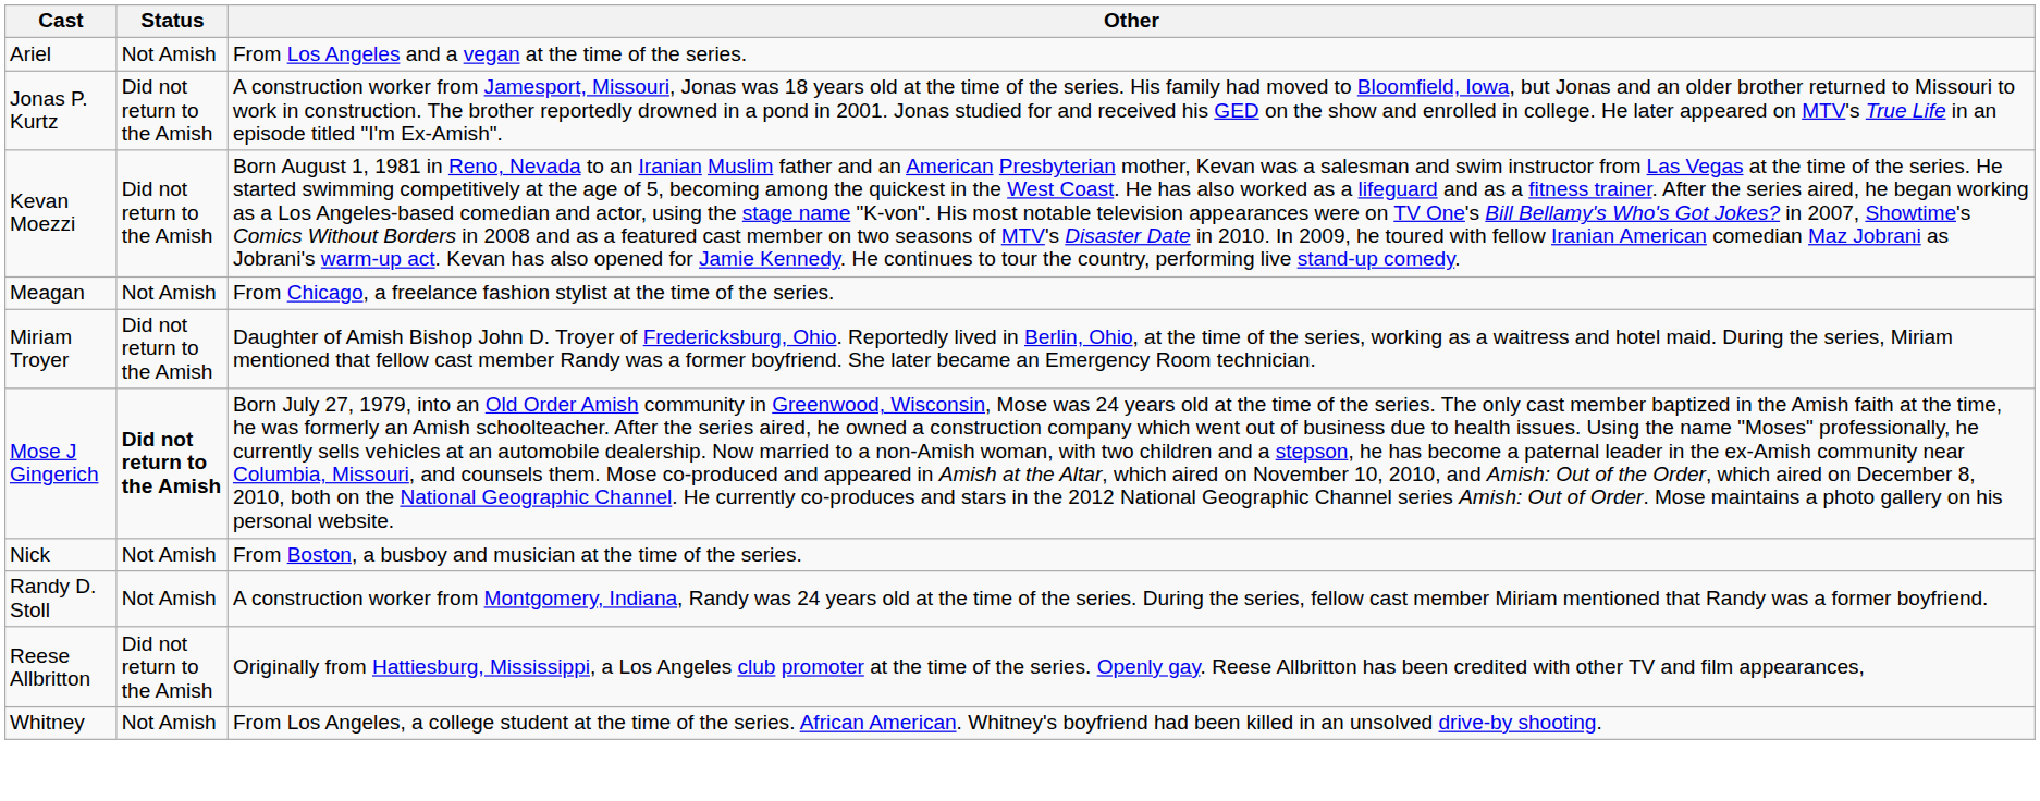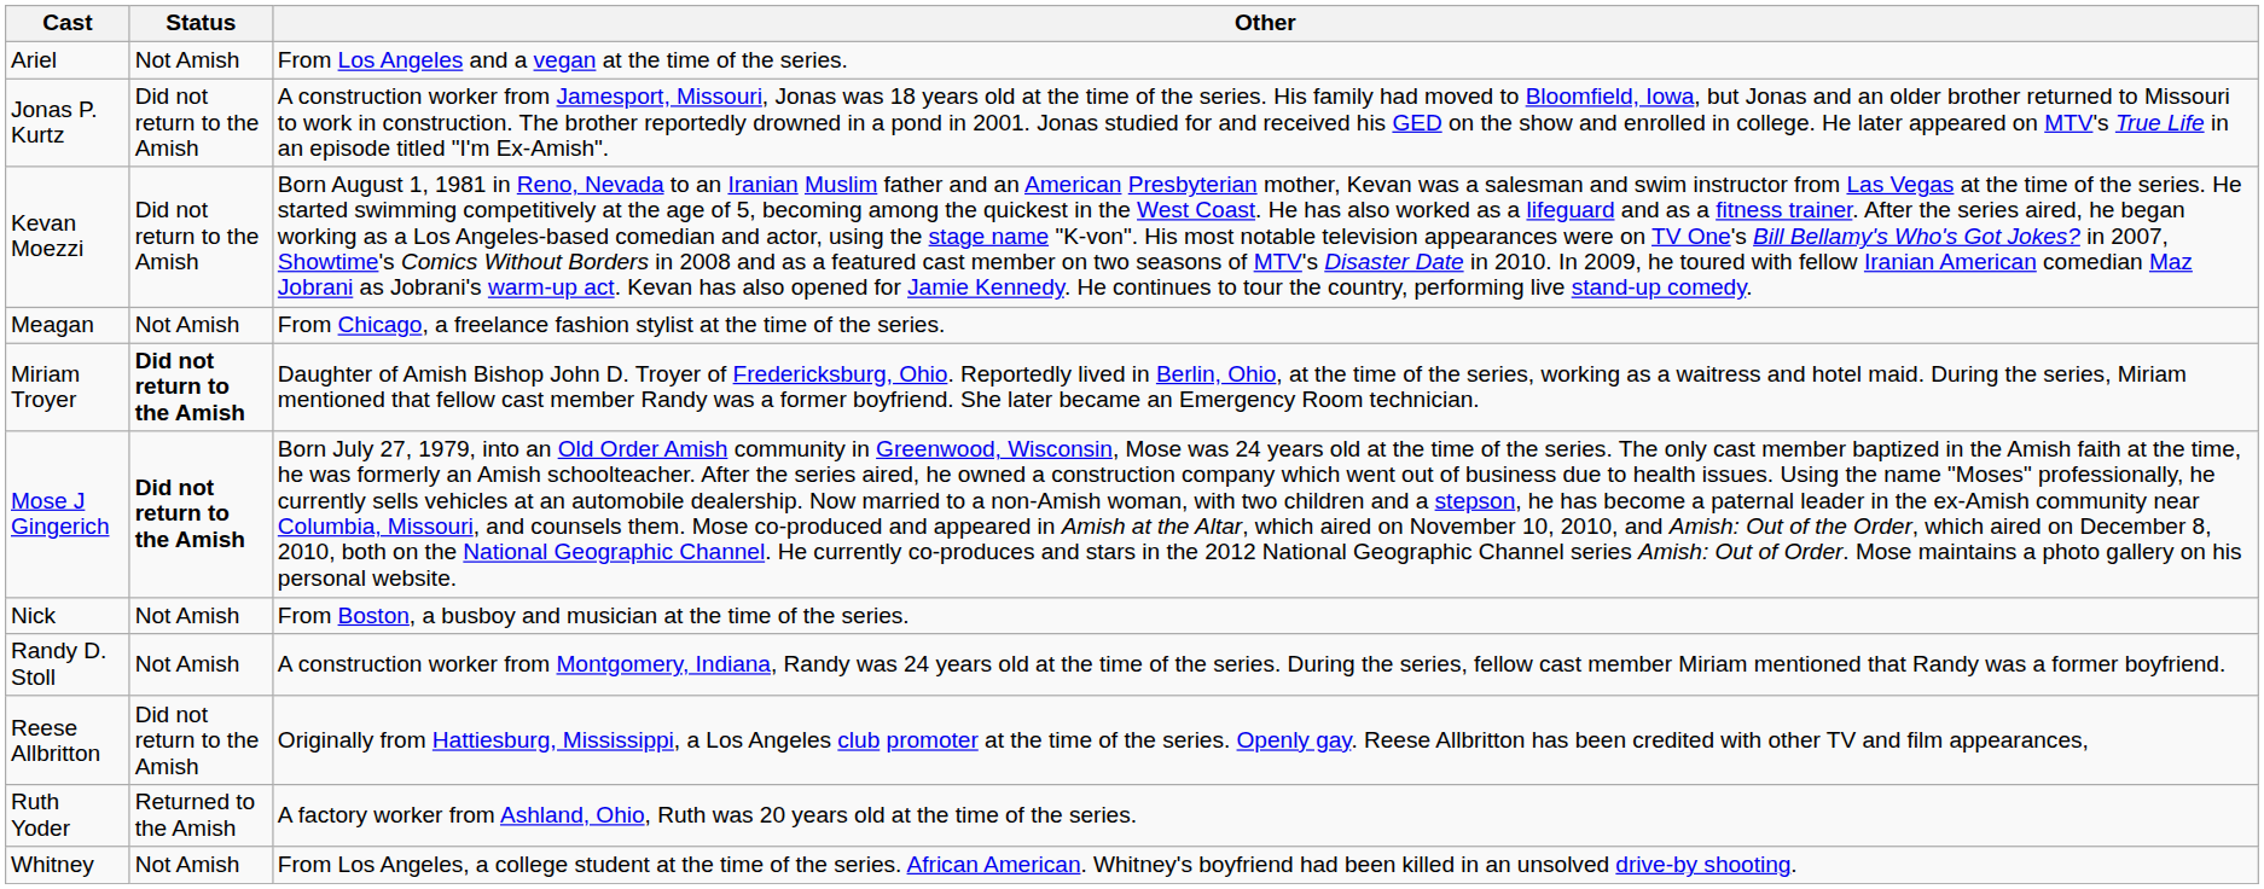 <table class="wikitable">
 <tr>
 <th>Cast</th>
 <th>Status</th>
 <th>Other</th>
 </tr>
 <tr>
 <td>Ariel</td>
 <td>Not Amish</td>
 <td>From <a href='#'>Los Angeles</a> and a <a href='#'>vegan</a> at the time of the series.</td>
 </tr>
 <tr>
 <td>Jonas P. Kurtz</td>
 <td>Did not return to the Amish</td>
 <td>A construction worker from <a href='#'>Jamesport, Missouri</a>, Jonas was 18 years old at the time of the series. His family had moved to <a href='#'>Bloomfield, Iowa</a>, but Jonas and an older brother returned to Missouri to work in construction. The brother reportedly drowned in a pond in 2001. Jonas studied for and received his <a href='#'>GED</a> on the show and enrolled in college. He later appeared on <a href='#'>MTV</a>'s <em><a href='#'>True Life</a></em> in an episode titled "I'm Ex-Amish".</td>
 </tr>
 <tr>
 <td>Kevan Moezzi</td>
 <td>Did not return to the Amish</td>
 <td>Born August 1, 1981 in <a href='#'>Reno, Nevada</a> to an <a href='#'>Iranian</a> <a href='#'>Muslim</a> father and an <a href='#'>American</a> <a href='#'>Presbyterian</a> mother, Kevan was a salesman and swim instructor from <a href='#'>Las Vegas</a> at the time of the series. He started swimming competitively at the age of 5, becoming among the quickest in the <a href='#'>West Coast</a>. He has also worked as a <a href='#'>lifeguard</a> and as a <a href='#'>fitness trainer</a>. After the series aired, he began working as a Los Angeles-based comedian and actor, using the <a href='#'>stage name</a> "K-von". His most notable television appearances were on <a href='#'>TV One</a>'s <em><a href='#'>Bill Bellamy's Who's Got Jokes?</a></em> in 2007, <a href='#'>Showtime</a>'s <em>Comics Without Borders</em> in 2008 and as a featured cast member on two seasons of <a href='#'>MTV</a>'s <em><a href='#'>Disaster Date</a></em> in 2010. In 2009, he toured with fellow <a href='#'>Iranian American</a> comedian <a href='#'>Maz Jobrani</a> as Jobrani's <a href='#'>warm-up act</a>. Kevan has also opened for <a href='#'>Jamie Kennedy</a>. He continues to tour the country, performing live <a href='#'>stand-up comedy</a>.</td>
 </tr>
 <tr>
 <td>Meagan</td>
 <td>Not Amish</td>
 <td>From <a href='#'>Chicago</a>, a freelance fashion stylist at the time of the series.</td>
 </tr>
 <tr>
 <td>Miriam Troyer</td>
-<td>Did not return to the Amish</td>
+<td><strong>Did not return to the Amish</strong></td>
 <td>Daughter of Amish Bishop John D. Troyer of <a href='#'>Fredericksburg, Ohio</a>. Reportedly lived in <a href='#'>Berlin, Ohio</a>, at the time of the series, working as a waitress and hotel maid. During the series, Miriam mentioned that fellow cast member Randy was a former boyfriend. She later became an Emergency Room technician.</td>
 </tr>
 <tr>
 <td><a href='#'>Mose J Gingerich</a></td>
 <td><strong>Did not return to the Amish</strong></td>
 <td>Born July 27, 1979, into an <a href='#'>Old Order Amish</a> community in <a href='#'>Greenwood, Wisconsin</a>, Mose was 24 years old at the time of the series. The only cast member baptized in the Amish faith at the time, he was formerly an Amish schoolteacher. After the series aired, he owned a construction company which went out of business due to health issues. Using the name "Moses" professionally, he currently sells vehicles at an automobile dealership. Now married to a non-Amish woman, with two children and a <a href='#'>stepson</a>, he has become a paternal leader in the ex-Amish community near <a href='#'>Columbia, Missouri</a>, and counsels them. Mose co-produced and appeared in <em>Amish at the Altar</em>, which aired on November 10, 2010, and <em>Amish: Out of the Order</em>, which aired on December 8, 2010, both on the <a href='#'>National Geographic Channel</a>. He currently co-produces and stars in the 2012 National Geographic Channel series <em>Amish: Out of Order</em>. Mose maintains a photo gallery on his personal website.</td>
 </tr>
 <tr>
 <td>Nick</td>
 <td>Not Amish</td>
 <td>From <a href='#'>Boston</a>, a busboy and musician at the time of the series.</td>
 </tr>
 <tr>
 <td>Randy D. Stoll</td>
 <td>Not Amish</td>
 <td>A construction worker from <a href='#'>Montgomery, Indiana</a>, Randy was 24 years old at the time of the series. During the series, fellow cast member Miriam mentioned that Randy was a former boyfriend.</td>
 </tr>
 <tr>
 <td>Reese Allbritton</td>
 <td>Did not return to the Amish</td>
 <td>Originally from <a href='#'>Hattiesburg, Mississippi</a>, a Los Angeles <a href='#'>club</a> <a href='#'>promoter</a> at the time of the series. <a href='#'>Openly gay</a>. Reese Allbritton has been credited with other TV and film appearances,</td>
 </tr>
 <tr>
+<td>Ruth Yoder</td>
+<td>Returned to the Amish</td>
+<td>A factory worker from <a href='#'>Ashland, Ohio</a>, Ruth was 20 years old at the time of the series.</td>
+</tr>
+<tr>
 <td>Whitney</td>
 <td>Not Amish</td>
 <td>From Los Angeles, a college student at the time of the series. <a href='#'>African American</a>. Whitney's boyfriend had been killed in an unsolved <a href='#'>drive-by shooting</a>.</td>
 </tr>
 </table>
